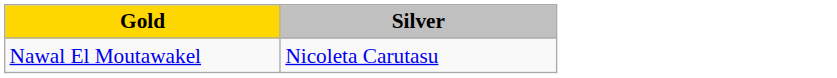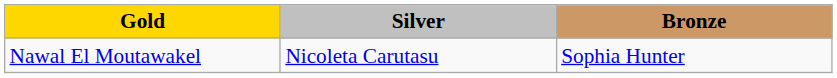 <table class="wikitable" style="text-align:left">
 <tr align="center">
 <td width=200 bgcolor=gold><strong>Gold</strong></td>
 <td width=200 bgcolor=silver><strong>Silver</strong></td>
+<td width=200 bgcolor=CC9966><strong>Bronze</strong></td>
 </tr>
 <tr>
 <td><a href='#'>Nawal El Moutawakel</a><br><em></em></td>
 <td><a href='#'>Nicoleta Carutasu</a><br><em></em></td>
+<td><a href='#'>Sophia Hunter</a><br><em></em></td>
 </tr>
 </table>
